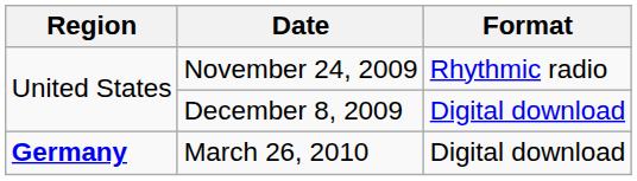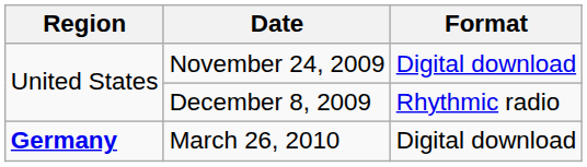 <table class="wikitable">
 <tr>
 <th>Region</th>
 <th>Date</th>
 <th>Format</th>
 </tr>
 <tr>
 <td rowspan="2">United States</td>
 <td>November 24, 2009</td>
-<td><a href='#'>Rhythmic</a> radio</td>
+<td><a href='#'>Digital download</a></td>
 </tr>
 <tr>
 <td>December 8, 2009</td>
-<td><a href='#'>Digital download</a></td>
+<td><a href='#'>Rhythmic</a> radio</td>
 </tr>
 <tr>
 <td><strong><a href='#'>Germany</a></strong></td>
 <td>March 26, 2010</td>
 <td>Digital download</td>
 </tr>
 </table>
